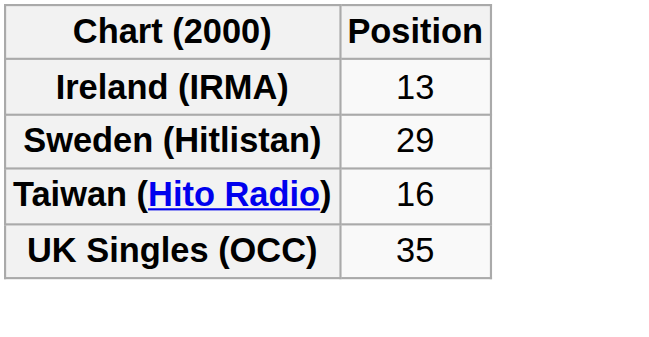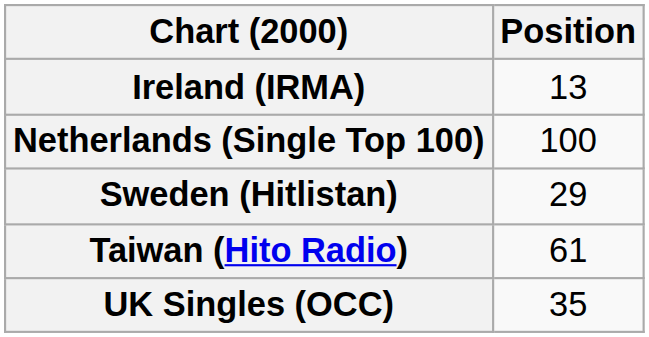 <table class="wikitable sortable plainrowheaders" style="text-align:center">
 <tr>
 <th>Chart (2000)</th>
 <th>Position</th>
 </tr>
 <tr>
 <th scope="row">Ireland (IRMA)</th>
 <td>13</td>
 </tr>
 <tr>
+<th scope="row">Netherlands (Single Top 100)</th>
+<td>100</td>
+</tr>
+<tr>
 <th scope="row">Sweden (Hitlistan)</th>
 <td>29</td>
 </tr>
 <tr>
 <th scope="row">Taiwan (<a href='#'>Hito Radio</a>)</th>
-<td>16</td>
+<td>61</td>
 </tr>
 <tr>
 <th scope="row">UK Singles (OCC)</th>
 <td>35</td>
 </tr>
 </table>
